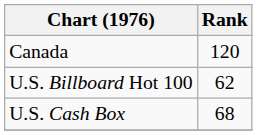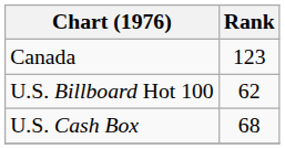 <table class="wikitable sortable">
 <tr>
 <th align="left">Chart (1976)</th>
 <th style="text-align:center;">Rank</th>
 </tr>
 <tr>
 <td>Canada </td>
-<td style="text-align:center;">120</td>
+<td style="text-align:center;">123</td>
 </tr>
 <tr>
 <td>U.S. <em>Billboard</em> Hot 100</td>
 <td style="text-align:center;">62</td>
 </tr>
 <tr>
 <td>U.S. <em>Cash Box</em> </td>
 <td style="text-align:center;">68</td>
 </tr>
 <tr>
 </tr>
 </table>
